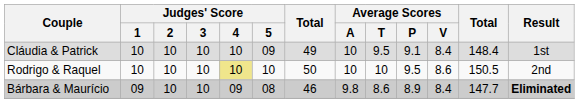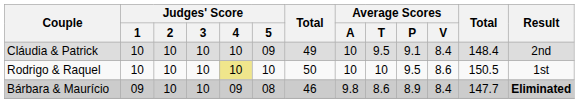 <table class="wikitable" style="text-align:center;">
 <tr>
 <th rowspan=2 width="150">Couple</th>
 <th colspan=5 width="180">Judges' Score</th>
 <th rowspan=2 width="060">Total</th>
 <th colspan=4 width="160">Average Scores</th>
 <th rowspan=2 width="060">Total</th>
 <th rowspan=2 width="060">Result</th>
 </tr>
 <tr>
 <th width="37">1</th>
 <th width="37">2</th>
 <th width="37">3</th>
 <th width="37">4</th>
 <th width="37">5</th>
 <th>A</th>
 <th>T</th>
 <th>P</th>
 <th>V</th>
 </tr>
 <tr bgcolor="DDDDDD">
 <td align="left">Cláudia & Patrick</td>
 <td>10</td>
 <td>10</td>
 <td>10</td>
 <td>10</td>
 <td>09</td>
 <td>49</td>
 <td>10</td>
 <td>9.5</td>
 <td>9.1</td>
 <td>8.4</td>
 <td>148.4</td>
-<td>1st</td>
+<td>2nd</td>
 </tr>
 <tr>
 <td align="left">Rodrigo & Raquel</td>
 <td>10</td>
 <td>10</td>
 <td>10</td>
 <td style="background: khaki;">10</td>
 <td>10</td>
 <td>50</td>
 <td>10</td>
 <td>10</td>
 <td>9.5</td>
 <td>8.6</td>
 <td>150.5</td>
-<td>2nd</td>
+<td>1st</td>
 </tr>
 <tr bgcolor="CCCCCC">
 <td align="left">Bárbara & Maurício</td>
 <td>09</td>
 <td>10</td>
 <td>10</td>
 <td>09</td>
 <td>08</td>
 <td>46</td>
 <td>9.8</td>
 <td>8.6</td>
 <td>8.9</td>
 <td>8.4</td>
 <td>147.7</td>
 <td><strong>Eliminated</strong></td>
 </tr>
 <tr>
 </tr>
 </table>
